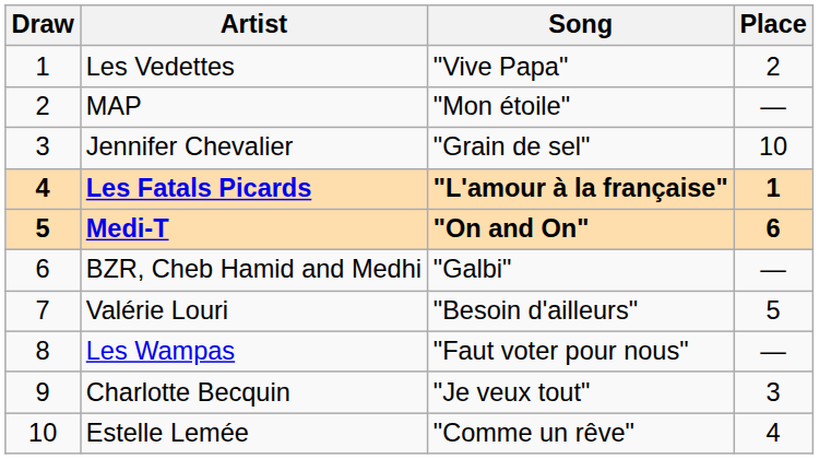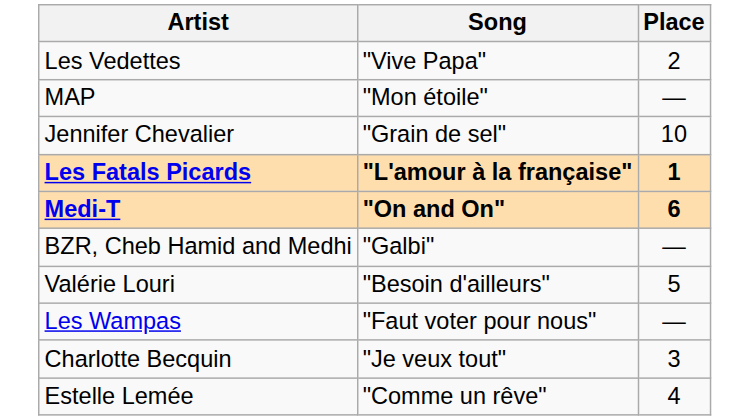 <table class="sortable wikitable" style="margin: 1em auto 1em auto; text-align:center;">
 <tr>
-<th>Draw</th>
 <th>Artist</th>
 <th>Song</th>
 <th>Place</th>
 </tr>
 <tr>
-<td>1</td>
 <td align="left">Les Vedettes</td>
 <td align="left">"Vive Papa"</td>
 <td>2</td>
 </tr>
 <tr>
-<td>2</td>
 <td align="left">MAP</td>
 <td align="left">"Mon étoile"</td>
 <td data-sort-value="7">—</td>
 </tr>
 <tr>
-<td>3</td>
 <td align="left">Jennifer Chevalier</td>
 <td align="left">"Grain de sel"</td>
 <td>10</td>
 </tr>
 <tr style="font-weight:bold; background:navajowhite;">
-<td>4</td>
 <td align="left"><a href='#'>Les Fatals Picards</a></td>
 <td align="left">"L'amour à la française"</td>
 <td>1</td>
 </tr>
 <tr style="font-weight:bold; background:navajowhite;">
-<td>5</td>
 <td align="left"><a href='#'>Medi-T</a></td>
 <td align="left">"On and On"</td>
 <td>6</td>
 </tr>
 <tr>
-<td>6</td>
 <td align="left">BZR, Cheb Hamid and Medhi</td>
 <td align="left">"Galbi"</td>
 <td data-sort-value="7">—</td>
 </tr>
 <tr>
-<td>7</td>
 <td align="left">Valérie Louri</td>
 <td align="left">"Besoin d'ailleurs"</td>
 <td>5</td>
 </tr>
 <tr>
-<td>8</td>
 <td align="left"><a href='#'>Les Wampas</a></td>
 <td align="left">"Faut voter pour nous"</td>
 <td data-sort-value="7">—</td>
 </tr>
 <tr>
-<td>9</td>
 <td align="left">Charlotte Becquin</td>
 <td align="left">"Je veux tout"</td>
 <td>3</td>
 </tr>
 <tr>
-<td>10</td>
 <td align="left">Estelle Lemée</td>
 <td align="left">"Comme un rêve"</td>
 <td>4</td>
 </tr>
 </table>
